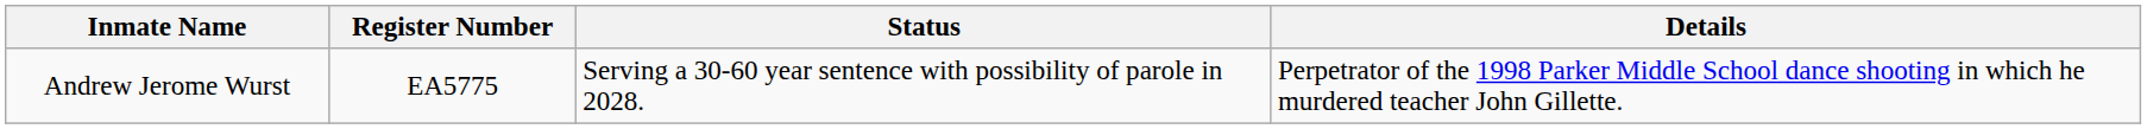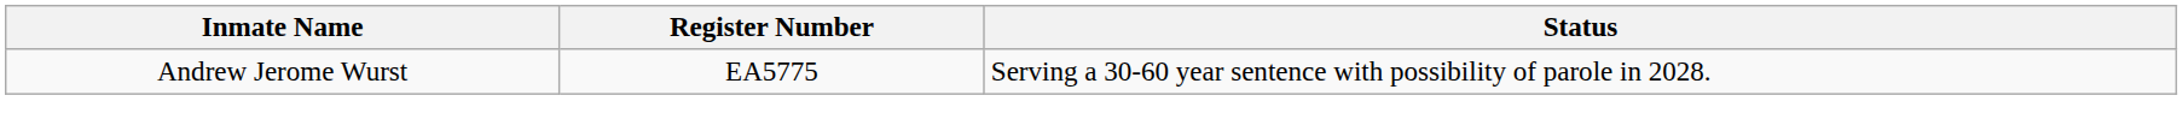 <table class="wikitable sortable">
 <tr>
 <th width=13%>Inmate Name</th>
 <th width=10%>Register Number</th>
 <th width=28%>Status</th>
-<th width=35%>Details</th>
 </tr>
 <tr>
 <td style="text-align:center;">Andrew Jerome Wurst</td>
 <td style="text-align:center;">EA5775</td>
 <td>Serving a 30-60 year sentence with possibility of parole in 2028.</td>
-<td>Perpetrator of the <a href='#'>1998 Parker Middle School dance shooting</a> in which he murdered teacher John Gillette.</td>
 </tr>
 </table>
